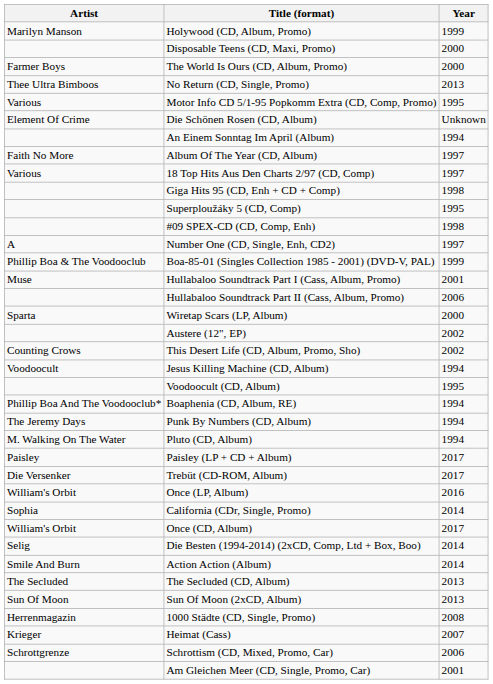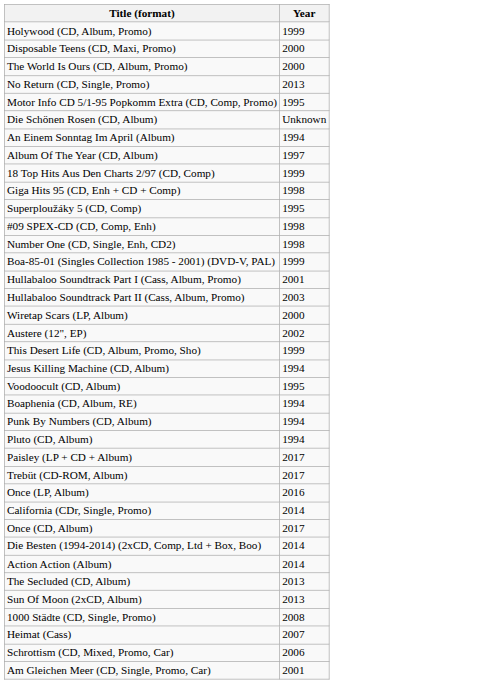 <table class="wikitable">
 <tr>
-<th>Artist</th>
 <th>Title (format)</th>
 <th>Year</th>
 </tr>
 <tr>
-<td>Marilyn Manson</td>
 <td>Holywood (CD, Album, Promo)</td>
 <td>1999</td>
 </tr>
 <tr>
-<td></td>
 <td>Disposable Teens (CD, Maxi, Promo)</td>
 <td>2000</td>
 </tr>
 <tr>
-<td>Farmer Boys</td>
 <td>The World Is Ours (CD, Album, Promo)</td>
 <td>2000</td>
 </tr>
 <tr>
-<td>Thee Ultra Bimboos</td>
 <td>No Return (CD, Single, Promo)</td>
 <td>2013</td>
 </tr>
 <tr>
-<td>Various</td>
 <td>Motor Info CD 5/1-95 Popkomm Extra (CD, Comp, Promo)</td>
 <td>1995</td>
 </tr>
 <tr>
-<td>Element Of Crime</td>
 <td>Die Schönen Rosen (CD, Album)</td>
 <td>Unknown</td>
 </tr>
 <tr>
-<td></td>
 <td>An Einem Sonntag Im April (Album)</td>
 <td>1994</td>
 </tr>
 <tr>
-<td>Faith No More</td>
 <td>Album Of The Year (CD, Album)</td>
 <td>1997</td>
 </tr>
 <tr>
-<td>Various</td>
 <td>18 Top Hits Aus Den Charts 2/97 (CD, Comp)</td>
-<td>1997</td>
+<td>1999</td>
 </tr>
 <tr>
-<td></td>
 <td>Giga Hits 95 (CD, Enh + CD + Comp)</td>
 <td>1998</td>
 </tr>
 <tr>
-<td></td>
 <td>Superploužáky 5 (CD, Comp)</td>
 <td>1995</td>
 </tr>
 <tr>
-<td></td>
 <td>#09 SPEX-CD (CD, Comp, Enh)</td>
 <td>1998</td>
 </tr>
 <tr>
-<td>A</td>
 <td>Number One (CD, Single, Enh, CD2)</td>
-<td>1997</td>
+<td>1998</td>
 </tr>
 <tr>
-<td>Phillip Boa & The Voodooclub</td>
 <td>Boa-85-01 (Singles Collection 1985 - 2001) (DVD-V, PAL)</td>
 <td>1999</td>
 </tr>
 <tr>
-<td>Muse</td>
 <td>Hullabaloo Soundtrack Part I (Cass, Album, Promo)</td>
 <td>2001</td>
 </tr>
 <tr>
-<td></td>
 <td>Hullabaloo Soundtrack Part II (Cass, Album, Promo)</td>
-<td>2006</td>
+<td>2003</td>
 </tr>
 <tr>
-<td>Sparta</td>
 <td>Wiretap Scars (LP, Album)</td>
 <td>2000</td>
 </tr>
 <tr>
-<td></td>
 <td>Austere (12", EP)</td>
 <td>2002</td>
 </tr>
 <tr>
-<td>Counting Crows</td>
 <td>This Desert Life (CD, Album, Promo, Sho)</td>
-<td>2002</td>
+<td>1999</td>
 </tr>
 <tr>
-<td>Voodoocult</td>
 <td>Jesus Killing Machine (CD, Album)</td>
 <td>1994</td>
 </tr>
 <tr>
-<td></td>
 <td>Voodoocult (CD, Album)</td>
 <td>1995</td>
 </tr>
 <tr>
-<td>Phillip Boa And The Voodooclub*</td>
 <td>Boaphenia (CD, Album, RE)</td>
 <td>1994</td>
 </tr>
 <tr>
-<td>The Jeremy Days</td>
 <td>Punk By Numbers (CD, Album)</td>
 <td>1994</td>
 </tr>
 <tr>
-<td>M. Walking On The Water</td>
 <td>Pluto (CD, Album)</td>
 <td>1994</td>
 </tr>
 <tr>
-<td>Paisley</td>
 <td>Paisley (LP + CD + Album)</td>
 <td>2017</td>
 </tr>
 <tr>
-<td>Die Versenker</td>
 <td>Trebüt (CD-ROM, Album)</td>
 <td>2017</td>
 </tr>
 <tr>
-<td>William's Orbit</td>
 <td>Once (LP, Album)</td>
 <td>2016</td>
 </tr>
 <tr>
-<td>Sophia</td>
 <td>California (CDr, Single, Promo)</td>
 <td>2014</td>
 </tr>
 <tr>
-<td>William's Orbit</td>
 <td>Once (CD, Album)</td>
 <td>2017</td>
 </tr>
 <tr>
-<td>Selig</td>
 <td>Die Besten (1994-2014) (2xCD, Comp, Ltd + Box, Boo)</td>
 <td>2014</td>
 </tr>
 <tr>
-<td>Smile And Burn</td>
 <td>Action Action (Album)</td>
 <td>2014</td>
 </tr>
 <tr>
-<td>The Secluded</td>
 <td>The Secluded (CD, Album)</td>
 <td>2013</td>
 </tr>
 <tr>
-<td>Sun Of Moon</td>
 <td>Sun Of Moon (2xCD, Album)</td>
 <td>2013</td>
 </tr>
 <tr>
-<td>Herrenmagazin</td>
 <td>1000 Städte (CD, Single, Promo)</td>
 <td>2008</td>
 </tr>
 <tr>
-<td>Krieger</td>
 <td>Heimat (Cass)</td>
 <td>2007</td>
 </tr>
 <tr>
-<td>Schrottgrenze</td>
 <td>Schrottism (CD, Mixed, Promo, Car)</td>
 <td>2006</td>
 </tr>
 <tr>
-<td></td>
 <td>Am Gleichen Meer (CD, Single, Promo, Car)</td>
 <td>2001</td>
 </tr>
 </table>
